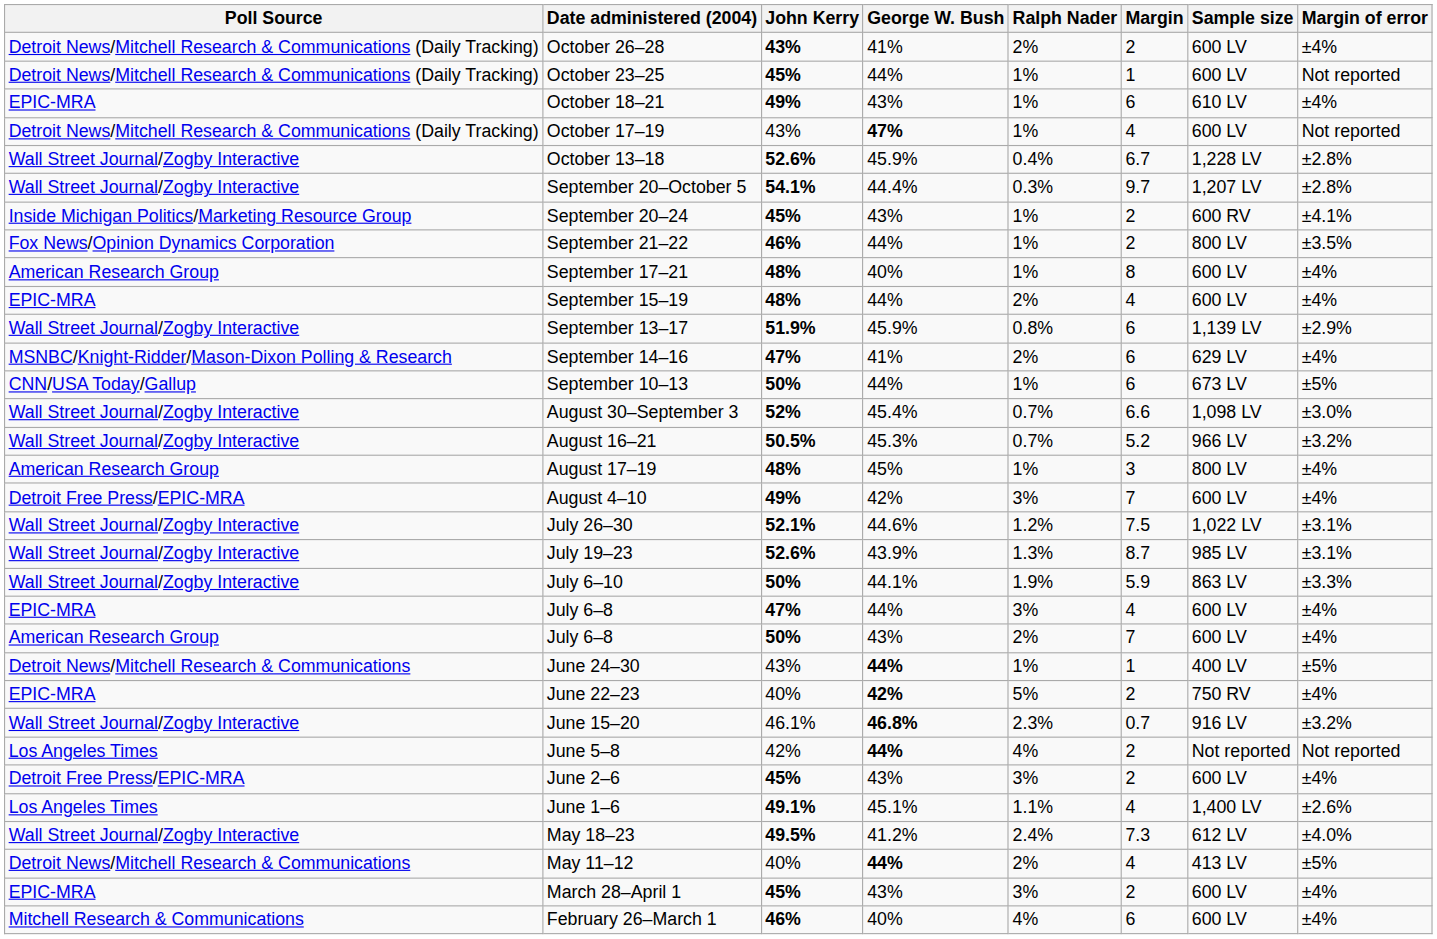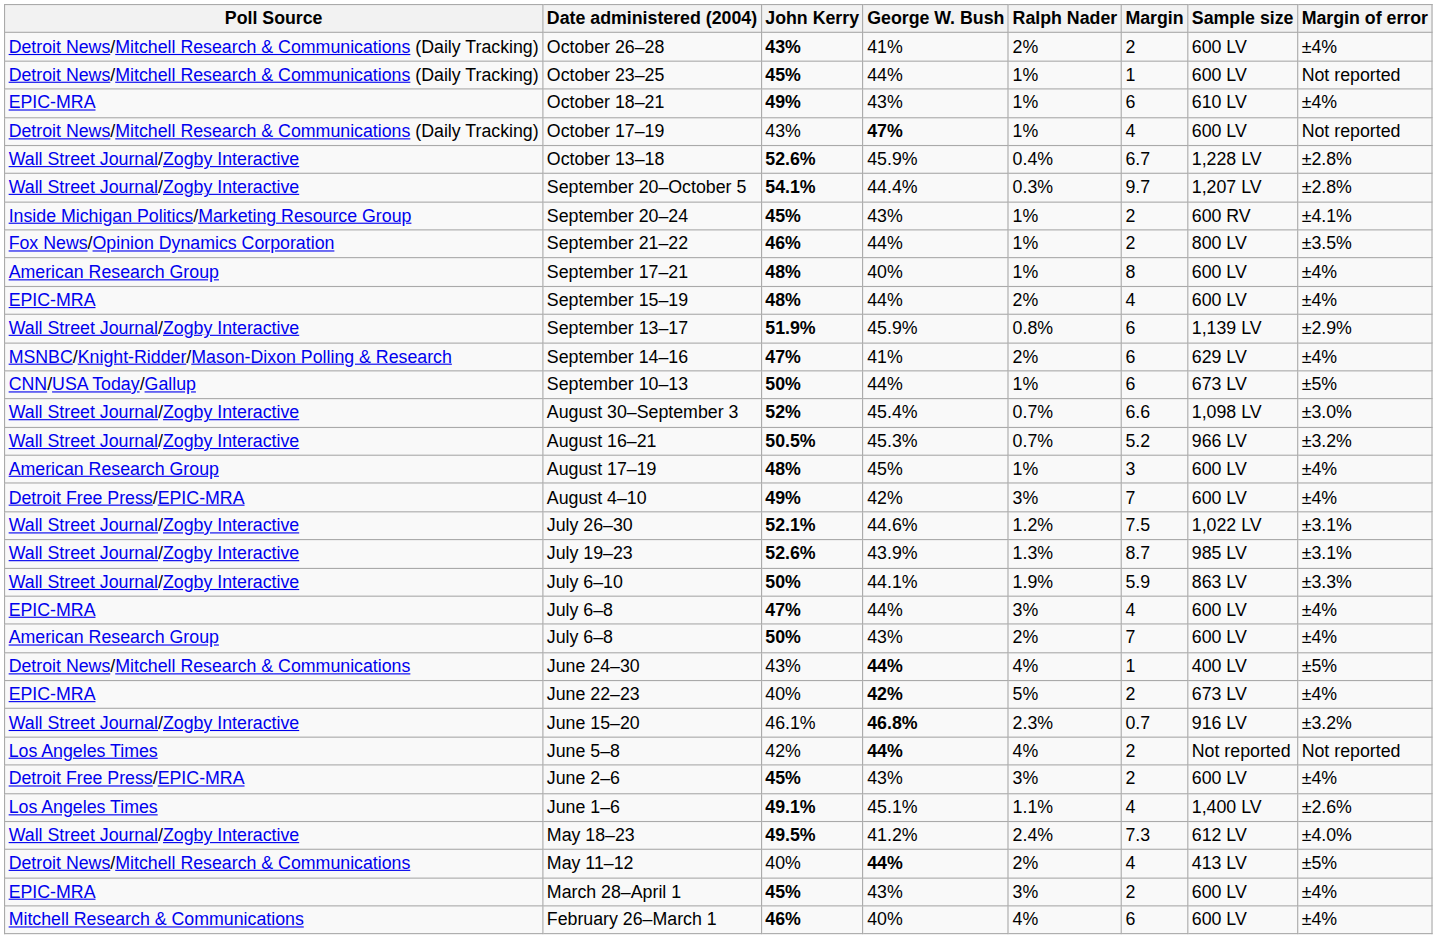 <table class="wikitable">
 <tr>
 <th>Poll Source</th>
 <th>Date administered (2004)</th>
 <th>John Kerry</th>
 <th>George W. Bush</th>
 <th>Ralph Nader</th>
 <th>Margin</th>
 <th>Sample size</th>
 <th>Margin of error</th>
 </tr>
 <tr>
 <td><a href='#'>Detroit News</a>/<a href='#'>Mitchell Research & Communications</a> (Daily Tracking)</td>
 <td>October 26–28</td>
 <td><strong>43%</strong></td>
 <td>41%</td>
 <td>2%</td>
 <td>2</td>
 <td>600 LV</td>
 <td>±4%</td>
 </tr>
 <tr>
 <td><a href='#'>Detroit News</a>/<a href='#'>Mitchell Research & Communications</a> (Daily Tracking)</td>
 <td>October 23–25</td>
 <td><strong>45%</strong></td>
 <td>44%</td>
 <td>1%</td>
 <td>1</td>
 <td>600 LV</td>
 <td>Not reported</td>
 </tr>
 <tr>
 <td><a href='#'>EPIC-MRA</a></td>
 <td>October 18–21</td>
 <td><strong>49%</strong></td>
 <td>43%</td>
 <td>1%</td>
 <td>6</td>
 <td>610 LV</td>
 <td>±4%</td>
 </tr>
 <tr>
 <td><a href='#'>Detroit News</a>/<a href='#'>Mitchell Research & Communications</a> (Daily Tracking)</td>
 <td>October 17–19</td>
 <td>43%</td>
 <td><strong>47%</strong></td>
 <td>1%</td>
 <td>4</td>
 <td>600 LV</td>
 <td>Not reported</td>
 </tr>
 <tr>
 <td><a href='#'>Wall Street Journal</a>/<a href='#'>Zogby Interactive</a></td>
 <td>October 13–18</td>
 <td><strong>52.6%</strong></td>
 <td>45.9%</td>
 <td>0.4%</td>
 <td>6.7</td>
 <td>1,228 LV</td>
 <td>±2.8%</td>
 </tr>
 <tr>
 <td><a href='#'>Wall Street Journal</a>/<a href='#'>Zogby Interactive</a></td>
 <td>September 20–October 5</td>
 <td><strong>54.1%</strong></td>
 <td>44.4%</td>
 <td>0.3%</td>
 <td>9.7</td>
 <td>1,207 LV</td>
 <td>±2.8%</td>
 </tr>
 <tr>
 <td><a href='#'>Inside Michigan Politics</a>/<a href='#'>Marketing Resource Group</a></td>
 <td>September 20–24</td>
 <td><strong>45%</strong></td>
 <td>43%</td>
 <td>1%</td>
 <td>2</td>
 <td>600 RV</td>
 <td>±4.1%</td>
 </tr>
 <tr>
 <td><a href='#'>Fox News</a>/<a href='#'>Opinion Dynamics Corporation</a></td>
 <td>September 21–22</td>
 <td><strong>46%</strong></td>
 <td>44%</td>
 <td>1%</td>
 <td>2</td>
 <td>800 LV</td>
 <td>±3.5%</td>
 </tr>
 <tr>
 <td><a href='#'>American Research Group</a></td>
 <td>September 17–21</td>
 <td><strong>48%</strong></td>
 <td>40%</td>
 <td>1%</td>
 <td>8</td>
 <td>600 LV</td>
 <td>±4%</td>
 </tr>
 <tr>
 <td><a href='#'>EPIC-MRA</a></td>
 <td>September 15–19</td>
 <td><strong>48%</strong></td>
 <td>44%</td>
 <td>2%</td>
 <td>4</td>
 <td>600 LV</td>
 <td>±4%</td>
 </tr>
 <tr>
 <td><a href='#'>Wall Street Journal</a>/<a href='#'>Zogby Interactive</a></td>
 <td>September 13–17</td>
 <td><strong>51.9%</strong></td>
 <td>45.9%</td>
 <td>0.8%</td>
 <td>6</td>
 <td>1,139 LV</td>
 <td>±2.9%</td>
 </tr>
 <tr>
 <td><a href='#'>MSNBC</a>/<a href='#'>Knight-Ridder</a>/<a href='#'>Mason-Dixon Polling & Research</a></td>
 <td>September 14–16</td>
 <td><strong>47%</strong></td>
 <td>41%</td>
 <td>2%</td>
 <td>6</td>
 <td>629 LV</td>
 <td>±4%</td>
 </tr>
 <tr>
 <td><a href='#'>CNN</a>/<a href='#'>USA Today</a>/<a href='#'>Gallup</a></td>
 <td>September 10–13</td>
 <td><strong>50%</strong></td>
 <td>44%</td>
 <td>1%</td>
 <td>6</td>
 <td>673 LV</td>
 <td>±5%</td>
 </tr>
 <tr>
 <td><a href='#'>Wall Street Journal</a>/<a href='#'>Zogby Interactive</a></td>
 <td>August 30–September 3</td>
 <td><strong>52%</strong></td>
 <td>45.4%</td>
 <td>0.7%</td>
 <td>6.6</td>
 <td>1,098 LV</td>
 <td>±3.0%</td>
 </tr>
 <tr>
 <td><a href='#'>Wall Street Journal</a>/<a href='#'>Zogby Interactive</a></td>
 <td>August 16–21</td>
 <td><strong>50.5%</strong></td>
 <td>45.3%</td>
 <td>0.7%</td>
 <td>5.2</td>
 <td>966 LV</td>
 <td>±3.2%</td>
 </tr>
 <tr>
 <td><a href='#'>American Research Group</a></td>
 <td>August 17–19</td>
 <td><strong>48%</strong></td>
 <td>45%</td>
 <td>1%</td>
 <td>3</td>
-<td>800 LV</td>
+<td>600 LV</td>
 <td>±4%</td>
 </tr>
 <tr>
 <td><a href='#'>Detroit Free Press</a>/<a href='#'>EPIC-MRA</a></td>
 <td>August 4–10</td>
 <td><strong>49%</strong></td>
 <td>42%</td>
 <td>3%</td>
 <td>7</td>
 <td>600 LV</td>
 <td>±4%</td>
 </tr>
 <tr>
 <td><a href='#'>Wall Street Journal</a>/<a href='#'>Zogby Interactive</a></td>
 <td>July 26–30</td>
 <td><strong>52.1%</strong></td>
 <td>44.6%</td>
 <td>1.2%</td>
 <td>7.5</td>
 <td>1,022 LV</td>
 <td>±3.1%</td>
 </tr>
 <tr>
 <td><a href='#'>Wall Street Journal</a>/<a href='#'>Zogby Interactive</a></td>
 <td>July 19–23</td>
 <td><strong>52.6%</strong></td>
 <td>43.9%</td>
 <td>1.3%</td>
 <td>8.7</td>
 <td>985 LV</td>
 <td>±3.1%</td>
 </tr>
 <tr>
 <td><a href='#'>Wall Street Journal</a>/<a href='#'>Zogby Interactive</a></td>
 <td>July 6–10</td>
 <td><strong>50%</strong></td>
 <td>44.1%</td>
 <td>1.9%</td>
 <td>5.9</td>
 <td>863 LV</td>
 <td>±3.3%</td>
 </tr>
 <tr>
 <td><a href='#'>EPIC-MRA</a></td>
 <td>July 6–8</td>
 <td><strong>47%</strong></td>
 <td>44%</td>
 <td>3%</td>
 <td>4</td>
 <td>600 LV</td>
 <td>±4%</td>
 </tr>
 <tr>
 <td><a href='#'>American Research Group</a></td>
 <td>July 6–8</td>
 <td><strong>50%</strong></td>
 <td>43%</td>
 <td>2%</td>
 <td>7</td>
 <td>600 LV</td>
 <td>±4%</td>
 </tr>
 <tr>
 <td><a href='#'>Detroit News</a>/<a href='#'>Mitchell Research & Communications</a></td>
 <td>June 24–30</td>
 <td>43%</td>
 <td><strong>44%</strong></td>
-<td>1%</td>
+<td>4%</td>
 <td>1</td>
 <td>400 LV</td>
 <td>±5%</td>
 </tr>
 <tr>
 <td><a href='#'>EPIC-MRA</a></td>
 <td>June 22–23</td>
 <td>40%</td>
 <td><strong>42%</strong></td>
 <td>5%</td>
 <td>2</td>
-<td>750 RV</td>
+<td>673 LV</td>
 <td>±4%</td>
 </tr>
 <tr>
 <td><a href='#'>Wall Street Journal</a>/<a href='#'>Zogby Interactive</a></td>
 <td>June 15–20</td>
 <td>46.1%</td>
 <td><strong>46.8%</strong></td>
 <td>2.3%</td>
 <td>0.7</td>
 <td>916 LV</td>
 <td>±3.2%</td>
 </tr>
 <tr>
 <td><a href='#'>Los Angeles Times</a></td>
 <td>June 5–8</td>
 <td>42%</td>
 <td><strong>44%</strong></td>
 <td>4%</td>
 <td>2</td>
 <td>Not reported</td>
 <td>Not reported</td>
 </tr>
 <tr>
 <td><a href='#'>Detroit Free Press</a>/<a href='#'>EPIC-MRA</a></td>
 <td>June 2–6</td>
 <td><strong>45%</strong></td>
 <td>43%</td>
 <td>3%</td>
 <td>2</td>
 <td>600 LV</td>
 <td>±4%</td>
 </tr>
 <tr>
 <td><a href='#'>Los Angeles Times</a></td>
 <td>June 1–6</td>
 <td><strong>49.1%</strong></td>
 <td>45.1%</td>
 <td>1.1%</td>
 <td>4</td>
 <td>1,400 LV</td>
 <td>±2.6%</td>
 </tr>
 <tr>
 <td><a href='#'>Wall Street Journal</a>/<a href='#'>Zogby Interactive</a></td>
 <td>May 18–23</td>
 <td><strong>49.5%</strong></td>
 <td>41.2%</td>
 <td>2.4%</td>
 <td>7.3</td>
 <td>612 LV</td>
 <td>±4.0%</td>
 </tr>
 <tr>
 <td><a href='#'>Detroit News</a>/<a href='#'>Mitchell Research & Communications</a></td>
 <td>May 11–12</td>
 <td>40%</td>
 <td><strong>44%</strong></td>
 <td>2%</td>
 <td>4</td>
 <td>413 LV</td>
 <td>±5%</td>
 </tr>
 <tr>
 <td><a href='#'>EPIC-MRA</a></td>
 <td>March 28–April 1</td>
 <td><strong>45%</strong></td>
 <td>43%</td>
 <td>3%</td>
 <td>2</td>
 <td>600 LV</td>
 <td>±4%</td>
 </tr>
 <tr>
 <td><a href='#'>Mitchell Research & Communications</a></td>
 <td>February 26–March 1</td>
 <td><strong>46%</strong></td>
 <td>40%</td>
 <td>4%</td>
 <td>6</td>
 <td>600 LV</td>
 <td>±4%</td>
 </tr>
 </table>
